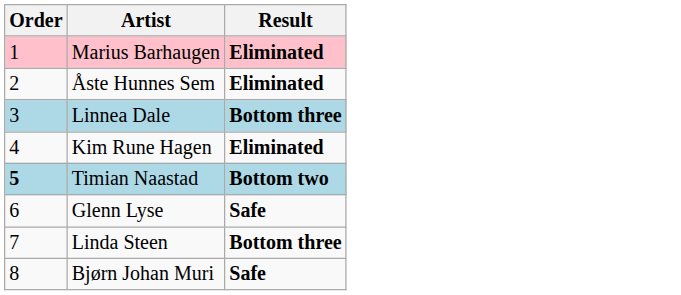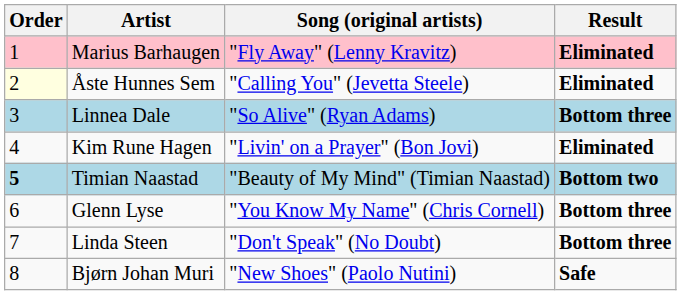 <table class=wikitable>
 <tr>
 <th>Order</th>
 <th>Artist</th>
+<th>Song (original artists)</th>
 <th>Result</th>
 </tr>
 <tr style="background:pink;">
 <td>1</td>
 <td>Marius Barhaugen</td>
+<td>"<a href='#'>Fly Away</a>" (<a href='#'>Lenny Kravitz</a>)</td>
 <td><strong>Eliminated</strong></td>
 </tr>
 <tr>
-<td>2</td>
+<td style="background: lightyellow;">2</td>
 <td>Åste Hunnes Sem</td>
+<td>"<a href='#'>Calling You</a>" (<a href='#'>Jevetta Steele</a>)</td>
 <td><strong>Eliminated</strong></td>
 </tr>
 <tr style="background:lightblue;">
 <td>3</td>
 <td>Linnea Dale</td>
+<td>"<a href='#'>So Alive</a>" (<a href='#'>Ryan Adams</a>)</td>
 <td><strong>Bottom three</strong></td>
 </tr>
 <tr>
 <td>4</td>
 <td>Kim Rune Hagen</td>
+<td>"<a href='#'>Livin' on a Prayer</a>" (<a href='#'>Bon Jovi</a>)</td>
 <td><strong>Eliminated</strong></td>
 </tr>
 <tr style="background:lightblue;">
 <td><strong>5</strong></td>
 <td>Timian Naastad</td>
+<td>"Beauty of My Mind" (Timian Naastad)</td>
 <td><strong>Bottom two</strong></td>
 </tr>
 <tr>
 <td>6</td>
 <td>Glenn Lyse</td>
-<td><strong>Safe</strong></td>
+<td>"<a href='#'>You Know My Name</a>" (<a href='#'>Chris Cornell</a>)</td>
+<td><strong>Bottom three</strong></td>
 </tr>
 <tr>
 <td>7</td>
 <td>Linda Steen</td>
+<td>"<a href='#'>Don't Speak</a>" (<a href='#'>No Doubt</a>)</td>
 <td><strong>Bottom three</strong></td>
 </tr>
 <tr>
 <td>8</td>
 <td>Bjørn Johan Muri</td>
+<td>"<a href='#'>New Shoes</a>" (<a href='#'>Paolo Nutini</a>)</td>
 <td><strong>Safe</strong></td>
 </tr>
 </table>
